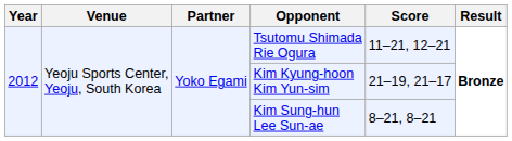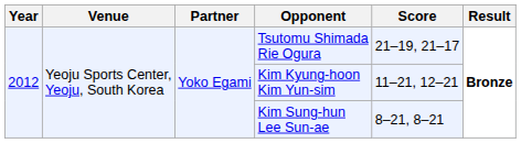 <table class="sortable wikitable" style="font-size: 90%;">
 <tr>
 <th>Year</th>
 <th>Venue</th>
 <th>Partner</th>
 <th>Opponent</th>
 <th>Score</th>
 <th>Result</th>
 </tr>
 <tr style="background:#ECF2FF">
 <td rowspan="3" align="center"><a href='#'>2012</a></td>
 <td rowspan="3" align="left">Yeoju Sports Center,<br><a href='#'>Yeoju</a>, South Korea</td>
 <td rowspan="3" align="left"> <a href='#'>Yoko Egami</a></td>
 <td align="left"> <a href='#'>Tsutomu Shimada</a><br> <a href='#'>Rie Ogura</a></td>
-<td align="left">11–21, 12–21</td>
+<td align="left">21–19, 21–17</td>
 <td rowspan="3" style="text-align:left; background:white"> <strong>Bronze</strong></td>
 </tr>
 <tr style="background:#ECF2FF">
 <td align="left"> <a href='#'>Kim Kyung-hoon</a><br> <a href='#'>Kim Yun-sim</a></td>
-<td align="left">21–19, 21–17</td>
+<td align="left">11–21, 12–21</td>
 </tr>
 <tr style="background:#ECF2FF">
 <td align="left"> <a href='#'>Kim Sung-hun</a><br> <a href='#'>Lee Sun-ae</a></td>
 <td align="left">8–21, 8–21</td>
 </tr>
 </table>
